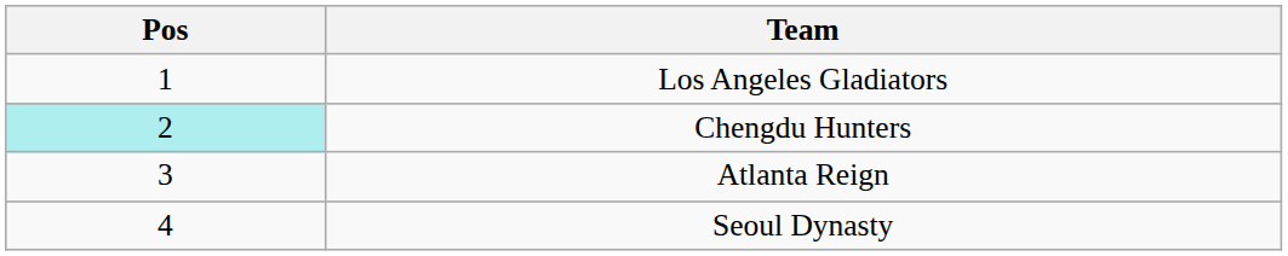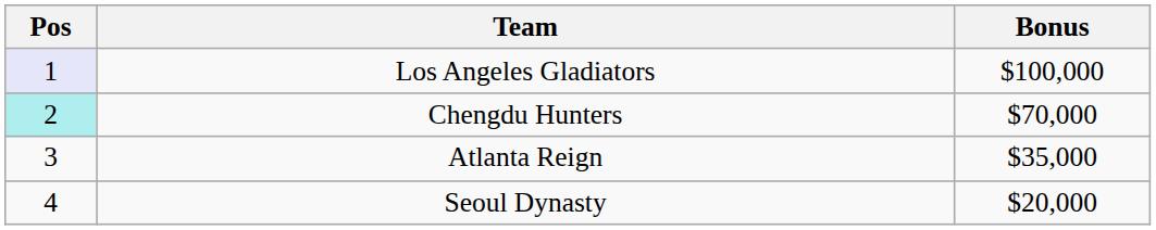 <table class="wikitable" style="text-align: center; width:75%;">
 <tr>
 <th>Pos</th>
 <th>Team</th>
+<th>Bonus</th>
 </tr>
 <tr>
-<td>1</td>
+<td style="background: lavender;">1</td>
 <td style="width:75%;">Los Angeles Gladiators</td>
+<td>$100,000</td>
 </tr>
 <tr>
 <td style="background: paleturquoise;">2</td>
 <td>Chengdu Hunters</td>
+<td>$70,000</td>
 </tr>
 <tr>
 <td>3</td>
 <td>Atlanta Reign</td>
+<td>$35,000</td>
 </tr>
 <tr>
 <td>4</td>
 <td>Seoul Dynasty</td>
+<td>$20,000</td>
 </tr>
 </table>
